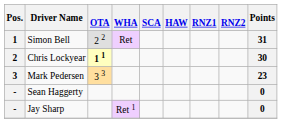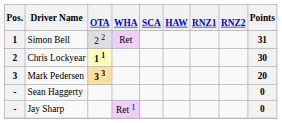 <table class="wikitable" style=font-size:85%;>
 <tr>
 <th>Pos.</th>
 <th>Driver Name</th>
 <th><br><a href='#'>OTA</a></th>
 <th><br><a href='#'>WHA</a></th>
 <th><br><a href='#'>SCA</a></th>
 <th><br><a href='#'>HAW</a></th>
 <th><br><a href='#'>RNZ1</a></th>
 <th><br><a href='#'>RNZ2</a></th>
 <th>Points</th>
 </tr>
 <tr>
 <th>1</th>
 <td> Simon Bell</td>
 <td align=center style=background:#dfdfdf;>2 <sup>2</sup></td>
 <td align=center style=background:#efcfff;>Ret</td>
 <td align=center style=background:#;></td>
 <td align=center style=background:#;></td>
 <td align=center style=background:#;></td>
 <td align=center style=background:#;></td>
 <th>31</th>
 </tr>
 <tr>
 <th>2</th>
 <td> Chris Lockyear</td>
 <td align=center style=background:#ffffbf;><strong>1 <sup>1</sup></strong></td>
 <td align=center style=background:#;></td>
 <td align=center style=background:#;></td>
 <td align=center style=background:#;></td>
 <td align=center style=background:#;></td>
 <td align=center style=background:#;></td>
 <th>30</th>
 </tr>
 <tr>
 <th>3</th>
 <td> Mark Pedersen</td>
-<td align=center style=background:#ffdf9f;>3 <sup>3</sup></td>
+<td align=center style=background:#ffdf9f;><strong>3 <sup>3</sup></strong></td>
 <td align=center style=background:#;></td>
 <td align=center style=background:#;></td>
 <td align=center style=background:#;></td>
 <td align=center style=background:#;></td>
 <td align=center style=background:#;></td>
-<th>23</th>
+<th>20</th>
 </tr>
 <tr>
 <th>-</th>
 <td> Sean Haggerty</td>
 <td align=center style=background:#;></td>
 <td align=center style=background:#;></td>
 <td align=center style=background:#;></td>
 <td align=center style=background:#;></td>
 <td align=center style=background:#;></td>
 <td align=center style=background:#;></td>
 <th>0</th>
 </tr>
 <tr>
 <th>-</th>
 <td> Jay Sharp</td>
 <td align=center style=background:#;></td>
 <td align=center style=background:#efcfff;>Ret <sup>1</sup></td>
 <td align=center style=background:#;></td>
 <td align=center style=background:#;></td>
 <td align=center style=background:#;></td>
 <td align=center style=background:#;></td>
 <th>0</th>
 </tr>
 <tr>
 </tr>
 </table>
